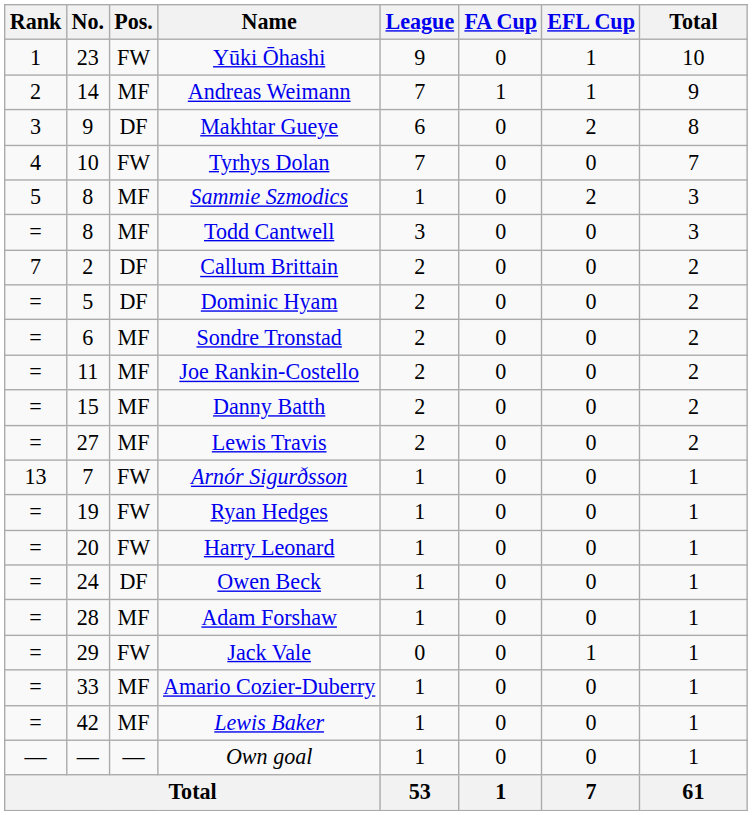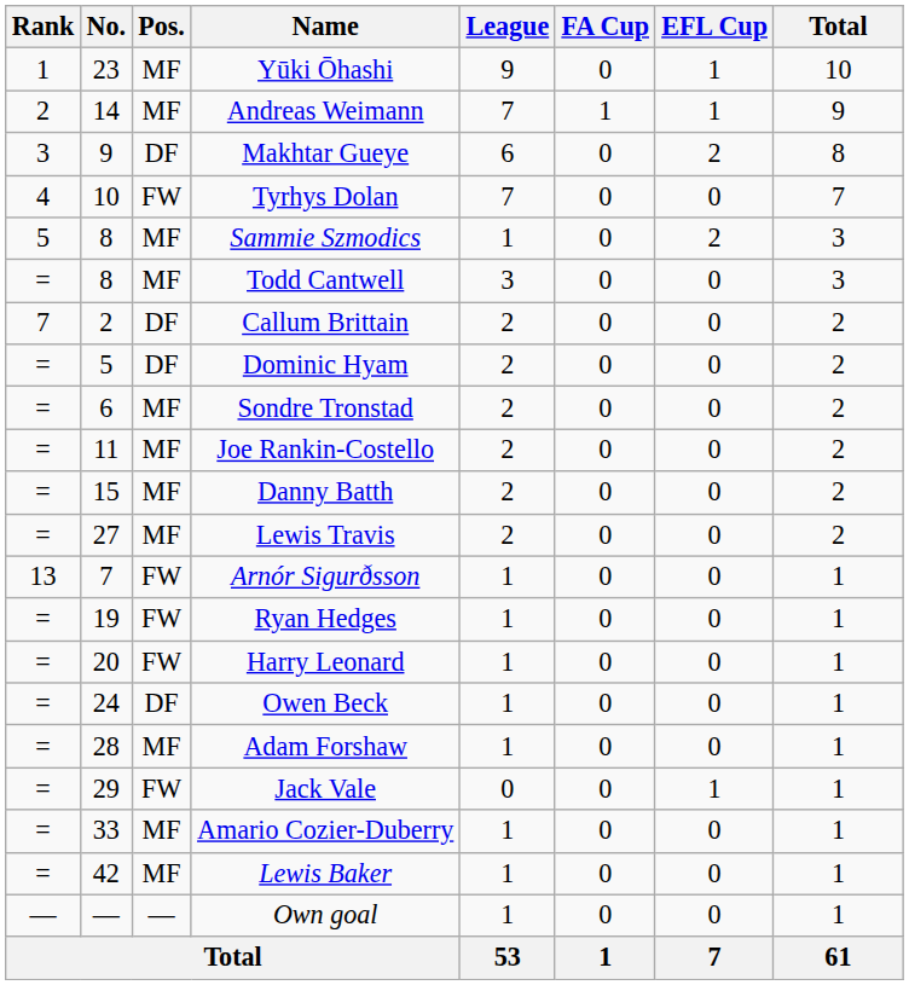 <table class="wikitable" style="text-align: center; font-size:100%">
 <tr>
 <th>Rank</th>
 <th>No.</th>
 <th>Pos.</th>
 <th>Name</th>
 <th><a href='#'>League</a></th>
 <th><a href='#'>FA Cup</a></th>
 <th><a href='#'>EFL Cup</a></th>
 <th width=70>Total</th>
 </tr>
 <tr>
 <td>1</td>
 <td>23</td>
-<td>FW</td>
+<td>MF</td>
 <td> <a href='#'>Yūki Ōhashi</a></td>
 <td>9</td>
 <td>0</td>
 <td>1</td>
 <td>10</td>
 </tr>
 <tr>
 <td>2</td>
 <td>14</td>
 <td>MF</td>
 <td> <a href='#'>Andreas Weimann</a></td>
 <td>7</td>
 <td>1</td>
 <td>1</td>
 <td>9</td>
 </tr>
 <tr>
 <td>3</td>
 <td>9</td>
 <td>DF</td>
 <td> <a href='#'>Makhtar Gueye</a></td>
 <td>6</td>
 <td>0</td>
 <td>2</td>
 <td>8</td>
 </tr>
 <tr>
 <td>4</td>
 <td>10</td>
 <td>FW</td>
 <td> <a href='#'>Tyrhys Dolan</a></td>
 <td>7</td>
 <td>0</td>
 <td>0</td>
 <td>7</td>
 </tr>
 <tr>
 <td>5</td>
 <td>8</td>
 <td>MF</td>
 <td> <em><a href='#'>Sammie Szmodics</a></em></td>
 <td>1</td>
 <td>0</td>
 <td>2</td>
 <td>3</td>
 </tr>
 <tr>
 <td>=</td>
 <td>8</td>
 <td>MF</td>
 <td> <a href='#'>Todd Cantwell</a></td>
 <td>3</td>
 <td>0</td>
 <td>0</td>
 <td>3</td>
 </tr>
 <tr>
 <td>7</td>
 <td>2</td>
 <td>DF</td>
 <td> <a href='#'>Callum Brittain</a></td>
 <td>2</td>
 <td>0</td>
 <td>0</td>
 <td>2</td>
 </tr>
 <tr>
 <td>=</td>
 <td>5</td>
 <td>DF</td>
 <td> <a href='#'>Dominic Hyam</a></td>
 <td>2</td>
 <td>0</td>
 <td>0</td>
 <td>2</td>
 </tr>
 <tr>
 <td>=</td>
 <td>6</td>
 <td>MF</td>
 <td> <a href='#'>Sondre Tronstad</a></td>
 <td>2</td>
 <td>0</td>
 <td>0</td>
 <td>2</td>
 </tr>
 <tr>
 <td>=</td>
 <td>11</td>
 <td>MF</td>
 <td> <a href='#'>Joe Rankin-Costello</a></td>
 <td>2</td>
 <td>0</td>
 <td>0</td>
 <td>2</td>
 </tr>
 <tr>
 <td>=</td>
 <td>15</td>
 <td>MF</td>
 <td> <a href='#'>Danny Batth</a></td>
 <td>2</td>
 <td>0</td>
 <td>0</td>
 <td>2</td>
 </tr>
 <tr>
 <td>=</td>
 <td>27</td>
 <td>MF</td>
 <td> <a href='#'>Lewis Travis</a></td>
 <td>2</td>
 <td>0</td>
 <td>0</td>
 <td>2</td>
 </tr>
 <tr>
 <td>13</td>
 <td>7</td>
 <td>FW</td>
 <td> <em><a href='#'>Arnór Sigurðsson</a></em></td>
 <td>1</td>
 <td>0</td>
 <td>0</td>
 <td>1</td>
 </tr>
 <tr>
 <td>=</td>
 <td>19</td>
 <td>FW</td>
 <td> <a href='#'>Ryan Hedges</a></td>
 <td>1</td>
 <td>0</td>
 <td>0</td>
 <td>1</td>
 </tr>
 <tr>
 <td>=</td>
 <td>20</td>
 <td>FW</td>
 <td> <a href='#'>Harry Leonard</a></td>
 <td>1</td>
 <td>0</td>
 <td>0</td>
 <td>1</td>
 </tr>
 <tr>
 <td>=</td>
 <td>24</td>
 <td>DF</td>
 <td> <a href='#'>Owen Beck</a></td>
 <td>1</td>
 <td>0</td>
 <td>0</td>
 <td>1</td>
 </tr>
 <tr>
 <td>=</td>
 <td>28</td>
 <td>MF</td>
 <td> <a href='#'>Adam Forshaw</a></td>
 <td>1</td>
 <td>0</td>
 <td>0</td>
 <td>1</td>
 </tr>
 <tr>
 <td>=</td>
 <td>29</td>
 <td>FW</td>
 <td> <a href='#'>Jack Vale</a></td>
 <td>0</td>
 <td>0</td>
 <td>1</td>
 <td>1</td>
 </tr>
 <tr>
 <td>=</td>
 <td>33</td>
 <td>MF</td>
 <td> <a href='#'>Amario Cozier-Duberry</a></td>
 <td>1</td>
 <td>0</td>
 <td>0</td>
 <td>1</td>
 </tr>
 <tr>
 <td>=</td>
 <td>42</td>
 <td>MF</td>
 <td> <em><a href='#'>Lewis Baker</a></em></td>
 <td>1</td>
 <td>0</td>
 <td>0</td>
 <td>1</td>
 </tr>
 <tr>
 <td>—</td>
 <td>—</td>
 <td>—</td>
 <td><em>Own goal</em></td>
 <td>1</td>
 <td>0</td>
 <td>0</td>
 <td>1</td>
 </tr>
 <tr>
 <th colspan=4>Total</th>
 <th>53</th>
 <th>1</th>
 <th>7</th>
 <th>61</th>
 </tr>
 </table>
